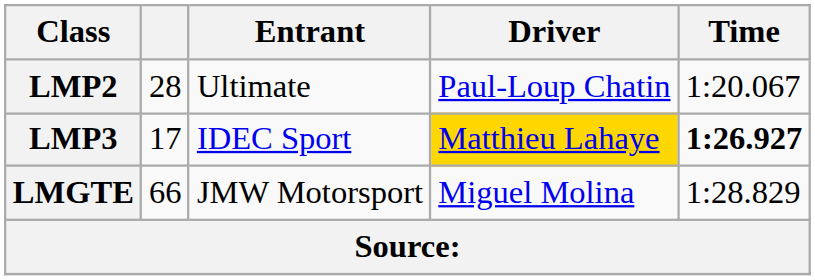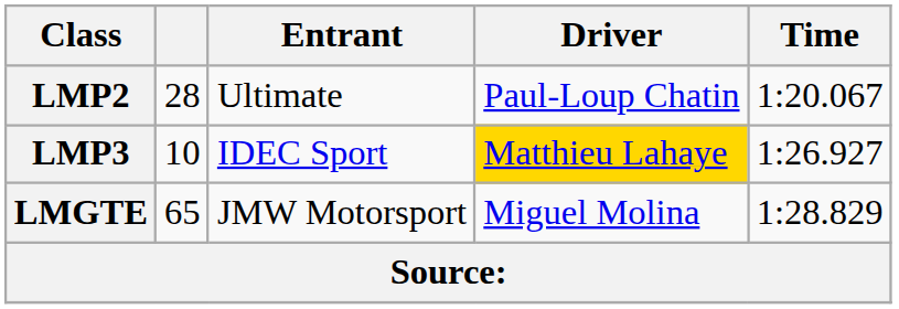 <table class="wikitable" style="font-size:90%;">
 <tr>
 <th>Class</th>
 <th></th>
 <th>Entrant</th>
 <th>Driver</th>
 <th>Time</th>
 </tr>
 <tr>
 <th>LMP2</th>
 <td style="text-align:center;">28</td>
 <td> Ultimate</td>
 <td> <a href='#'>Paul-Loup Chatin</a></td>
 <td>1:20.067</td>
 </tr>
 <tr>
 <th>LMP3</th>
-<td style="text-align:center;">17</td>
+<td style="text-align:center;">10</td>
 <td> <a href='#'>IDEC Sport</a></td>
 <td style="background: gold;"> <a href='#'>Matthieu Lahaye</a></td>
-<td><strong>1:26.927</strong></td>
+<td>1:26.927</td>
 </tr>
 <tr>
 <th>LMGTE</th>
-<td style="text-align:center;">66</td>
+<td style="text-align:center;">65</td>
 <td> JMW Motorsport</td>
 <td> <a href='#'>Miguel Molina</a></td>
 <td>1:28.829</td>
 </tr>
 <tr>
 <th colspan="6">Source:</th>
 </tr>
 <tr>
 </tr>
 </table>
